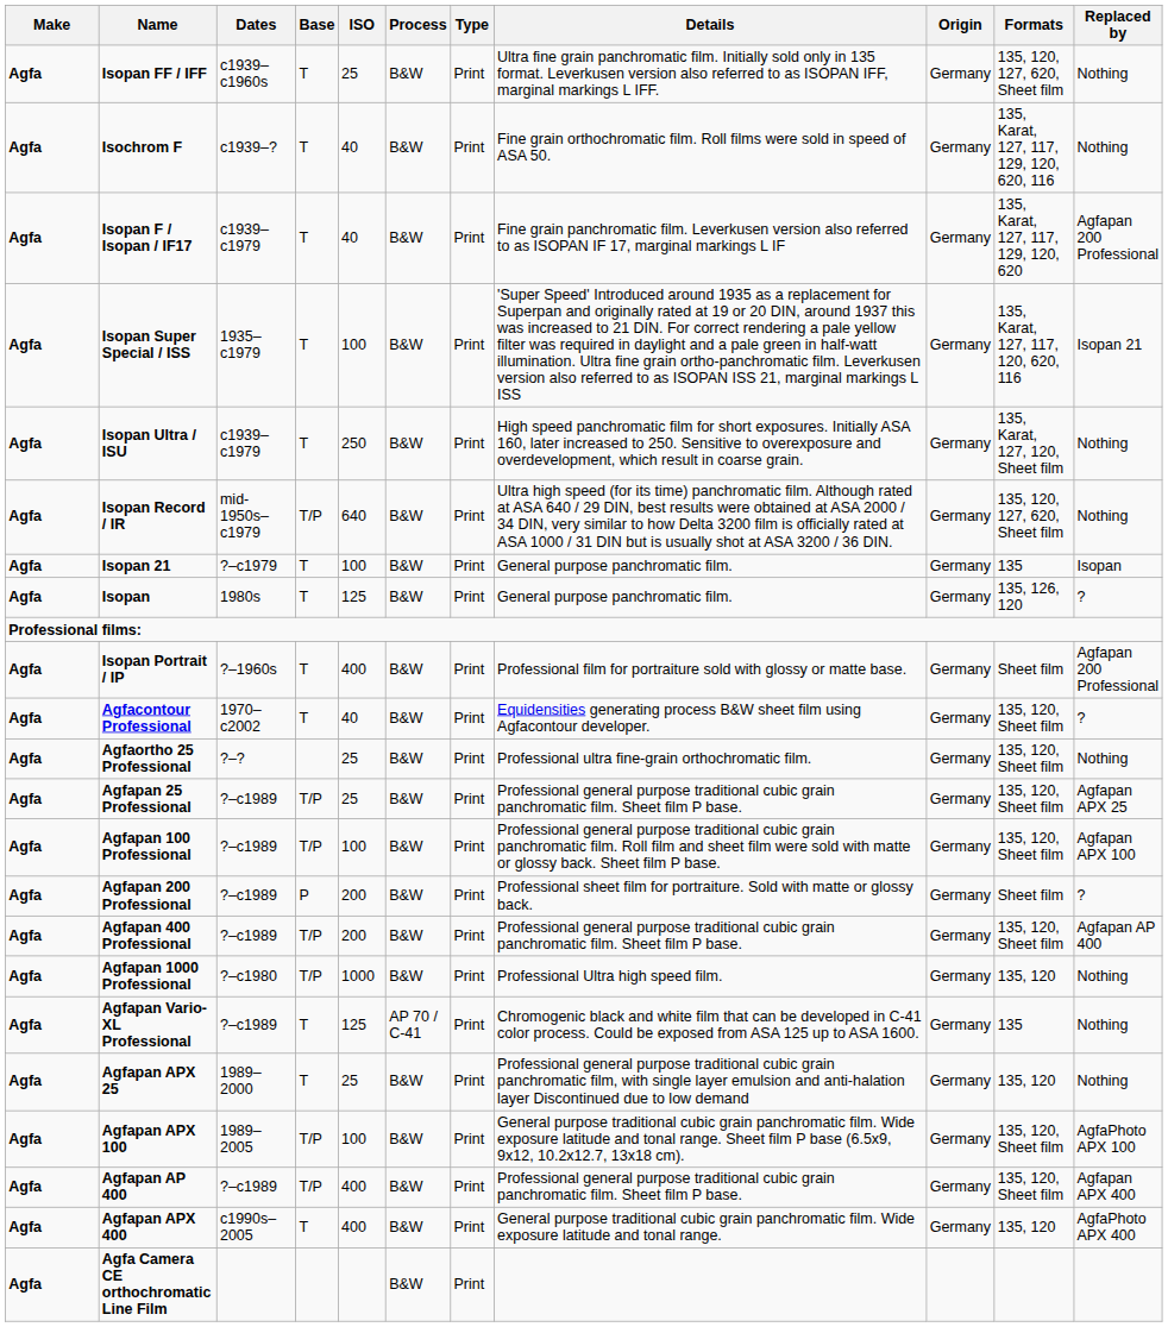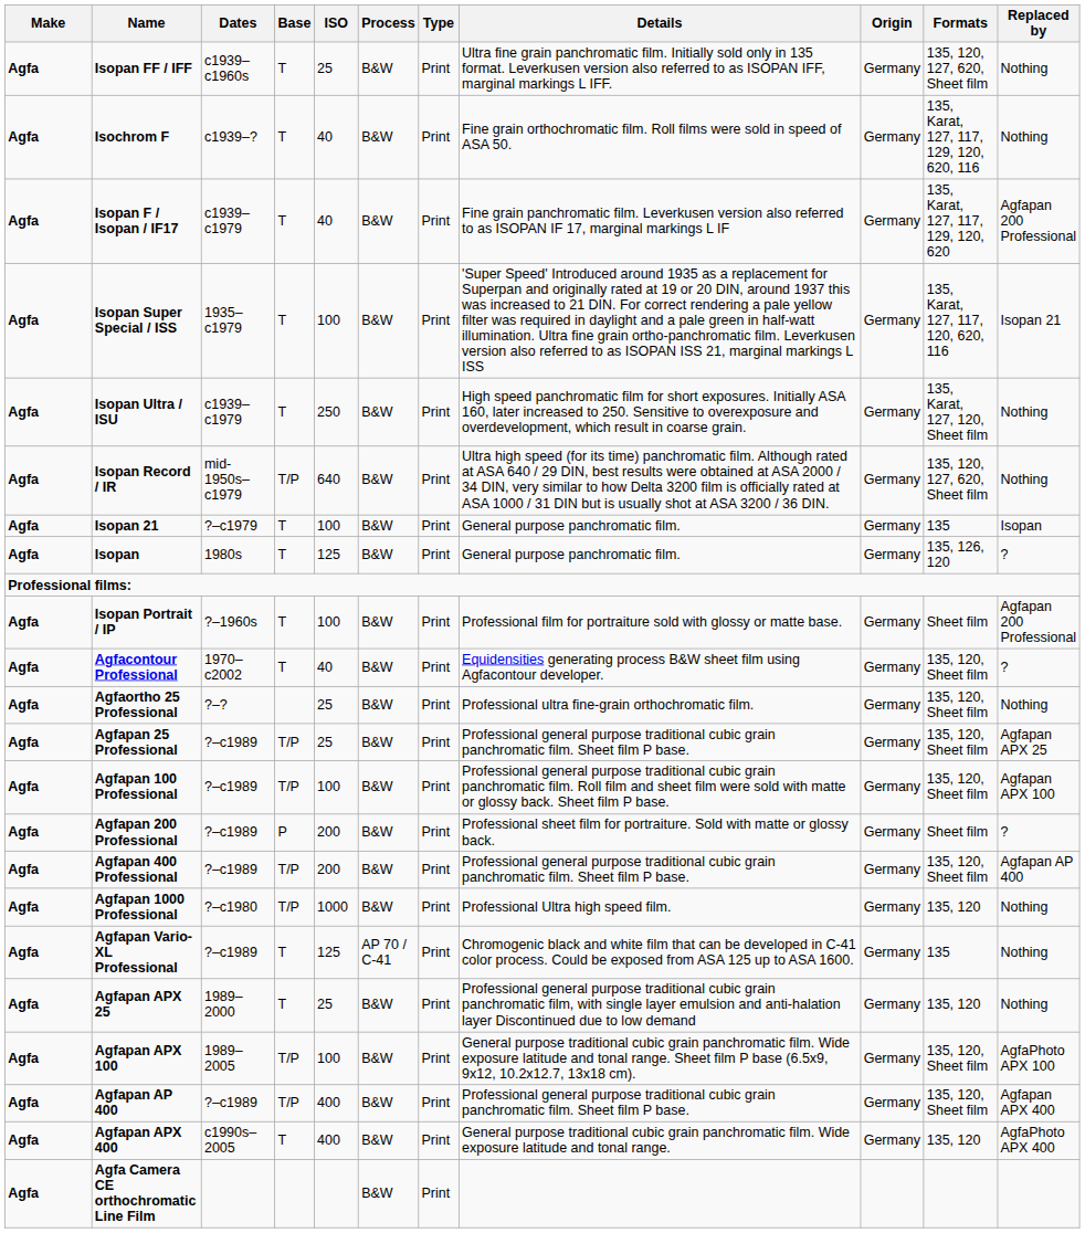 <table class="wikitable">
 <tr>
 <th scope="col" style="width: 100px;">Make</th>
 <th scope="col" style="width: 120px;">Name</th>
 <th scope="col" style="width: 80px;">Dates</th>
 <th scope="col" style="width: 30px;">Base</th>
 <th scope="col" style="width: 45px;">ISO</th>
 <th scope="col" style="width: 40px;">Process</th>
 <th scope="col" style="width: 40px;">Type</th>
 <th scope="col" style="width: 500px;">Details</th>
 <th scope="col" style="width: 60px;">Origin</th>
 <th scope="col" style="width: 80px;">Formats</th>
 <th scope="col" style="width: 80px;">Replaced by</th>
 </tr>
 <tr>
 <td><strong>Agfa</strong></td>
 <td><strong>Isopan FF / IFF</strong></td>
 <td>c1939–c1960s</td>
 <td>T</td>
 <td>25</td>
 <td>B&W</td>
 <td>Print</td>
 <td>Ultra fine grain panchromatic film. Initially sold only in 135 format. Leverkusen version also referred to as ISOPAN IFF, marginal markings L IFF.</td>
 <td>Germany</td>
 <td>135, 120, 127, 620, Sheet film</td>
 <td>Nothing</td>
 </tr>
 <tr>
 <td><strong>Agfa</strong></td>
 <td><strong>Isochrom F</strong></td>
 <td>c1939–?</td>
 <td>T</td>
 <td>40</td>
 <td>B&W</td>
 <td>Print</td>
 <td>Fine grain orthochromatic film. Roll films were sold in speed of ASA 50.</td>
 <td>Germany</td>
 <td>135, Karat, 127, 117, 129, 120, 620, 116</td>
 <td>Nothing</td>
 </tr>
 <tr>
 <td><strong>Agfa</strong></td>
 <td><strong>Isopan F / Isopan / IF17</strong></td>
 <td>c1939–c1979</td>
 <td>T</td>
 <td>40</td>
 <td>B&W</td>
 <td>Print</td>
 <td>Fine grain panchromatic film. Leverkusen version also referred to as ISOPAN IF 17, marginal markings L IF</td>
 <td>Germany</td>
 <td>135, Karat, 127, 117, 129, 120, 620</td>
 <td>Agfapan 200 Professional</td>
 </tr>
 <tr>
 <td><strong>Agfa</strong></td>
 <td><strong>Isopan Super Special / ISS</strong></td>
 <td>1935–c1979</td>
 <td>T</td>
 <td>100</td>
 <td>B&W</td>
 <td>Print</td>
 <td>'Super Speed' Introduced around 1935 as a replacement for Superpan and originally rated at 19 or 20 DIN, around 1937 this was increased to 21 DIN. For correct rendering a pale yellow filter was required in daylight and a pale green in half-watt illumination. Ultra fine grain ortho-panchromatic film. Leverkusen version also referred to as ISOPAN ISS 21, marginal markings L ISS</td>
 <td>Germany</td>
 <td>135, Karat, 127, 117, 120, 620, 116</td>
 <td>Isopan 21</td>
 </tr>
 <tr>
 <td><strong>Agfa</strong></td>
 <td><strong>Isopan Ultra / ISU</strong></td>
 <td>c1939–c1979</td>
 <td>T</td>
 <td>250</td>
 <td>B&W</td>
 <td>Print</td>
 <td>High speed panchromatic film for short exposures. Initially ASA 160, later increased to 250. Sensitive to overexposure and overdevelopment, which result in coarse grain.</td>
 <td>Germany</td>
 <td>135, Karat, 127, 120, Sheet film</td>
 <td>Nothing</td>
 </tr>
 <tr>
 <td><strong>Agfa</strong></td>
 <td><strong>Isopan Record / IR</strong></td>
 <td>mid-1950s–c1979</td>
 <td>T/P</td>
 <td>640</td>
 <td>B&W</td>
 <td>Print</td>
 <td>Ultra high speed (for its time) panchromatic film. Although rated at ASA 640 / 29 DIN, best results were obtained at ASA 2000 / 34 DIN, very similar to how Delta 3200 film is officially rated at ASA 1000 / 31 DIN but is usually shot at ASA 3200 / 36 DIN.</td>
 <td>Germany</td>
 <td>135, 120, 127, 620, Sheet film</td>
 <td>Nothing</td>
 </tr>
 <tr>
 <td><strong>Agfa</strong></td>
 <td><strong>Isopan 21</strong></td>
 <td>?–c1979</td>
 <td>T</td>
 <td>100</td>
 <td>B&W</td>
 <td>Print</td>
 <td>General purpose panchromatic film.</td>
 <td>Germany</td>
 <td>135</td>
 <td>Isopan</td>
 </tr>
 <tr>
 <td><strong>Agfa</strong></td>
 <td><strong>Isopan</strong></td>
 <td>1980s</td>
 <td>T</td>
 <td>125</td>
 <td>B&W</td>
 <td>Print</td>
 <td>General purpose panchromatic film.</td>
 <td>Germany</td>
 <td>135, 126, 120</td>
 <td>?</td>
 </tr>
 <tr>
 <td colspan="11"><strong>Professional films:</strong></td>
 </tr>
 <tr>
 <td><strong>Agfa</strong></td>
 <td><strong>Isopan Portrait / IP</strong></td>
 <td>?–1960s</td>
 <td>T</td>
-<td>400</td>
+<td>100</td>
 <td>B&W</td>
 <td>Print</td>
 <td>Professional film for portraiture sold with glossy or matte base.</td>
 <td>Germany</td>
 <td>Sheet film</td>
 <td>Agfapan 200 Professional</td>
 </tr>
 <tr>
 <td><strong>Agfa</strong></td>
 <td><strong><a href='#'>Agfacontour Professional</a> </strong></td>
 <td>1970–c2002</td>
 <td>T</td>
 <td>40</td>
 <td>B&W</td>
 <td>Print</td>
 <td><a href='#'>Equidensities</a> generating process B&W sheet film using Agfacontour developer.</td>
 <td>Germany</td>
 <td>135, 120, Sheet film</td>
 <td>?</td>
 </tr>
 <tr>
 <td><strong>Agfa</strong></td>
 <td><strong>Agfaortho 25 Professional</strong></td>
 <td>?–?</td>
 <td></td>
 <td>25</td>
 <td>B&W</td>
 <td>Print</td>
 <td>Professional ultra fine-grain orthochromatic film.</td>
 <td>Germany</td>
 <td>135, 120, Sheet film</td>
 <td>Nothing</td>
 </tr>
 <tr>
 <td><strong>Agfa</strong></td>
 <td><strong>Agfapan 25 Professional</strong></td>
 <td>?–c1989</td>
 <td>T/P</td>
 <td>25</td>
 <td>B&W</td>
 <td>Print</td>
 <td>Professional general purpose traditional cubic grain panchromatic film. Sheet film P base.</td>
 <td>Germany</td>
 <td>135, 120, Sheet film</td>
 <td>Agfapan APX 25</td>
 </tr>
 <tr>
 <td><strong>Agfa</strong></td>
 <td><strong>Agfapan 100 Professional</strong></td>
 <td>?–c1989</td>
 <td>T/P</td>
 <td>100</td>
 <td>B&W</td>
 <td>Print</td>
 <td>Professional general purpose traditional cubic grain panchromatic film. Roll film and sheet film were sold with matte or glossy back. Sheet film P base.</td>
 <td>Germany</td>
 <td>135, 120, Sheet film</td>
 <td>Agfapan APX 100</td>
 </tr>
 <tr>
 <td><strong>Agfa</strong></td>
 <td><strong>Agfapan 200 Professional</strong></td>
 <td>?–c1989</td>
 <td>P</td>
 <td>200</td>
 <td>B&W</td>
 <td>Print</td>
 <td>Professional sheet film for portraiture. Sold with matte or glossy back.</td>
 <td>Germany</td>
 <td>Sheet film</td>
 <td>?</td>
 </tr>
 <tr>
 <td><strong>Agfa</strong></td>
 <td><strong>Agfapan 400 Professional</strong></td>
 <td>?–c1989</td>
 <td>T/P</td>
 <td>200</td>
 <td>B&W</td>
 <td>Print</td>
 <td>Professional general purpose traditional cubic grain panchromatic film. Sheet film P base.</td>
 <td>Germany</td>
 <td>135, 120, Sheet film</td>
 <td>Agfapan AP 400</td>
 </tr>
 <tr>
 <td><strong>Agfa</strong></td>
 <td><strong>Agfapan 1000 Professional</strong></td>
 <td>?–c1980</td>
 <td>T/P</td>
 <td>1000</td>
 <td>B&W</td>
 <td>Print</td>
 <td>Professional Ultra high speed film.</td>
 <td>Germany</td>
 <td>135, 120</td>
 <td>Nothing</td>
 </tr>
 <tr>
 <td><strong>Agfa</strong></td>
 <td><strong>Agfapan Vario-XL Professional</strong></td>
 <td>?–c1989</td>
 <td>T</td>
 <td>125</td>
 <td>AP 70 / C-41</td>
 <td>Print</td>
 <td>Chromogenic black and white film that can be developed in C-41 color process. Could be exposed from ASA 125 up to ASA 1600.</td>
 <td>Germany</td>
 <td>135</td>
 <td>Nothing</td>
 </tr>
 <tr>
 <td><strong>Agfa</strong></td>
 <td><strong>Agfapan APX 25</strong></td>
 <td>1989–2000</td>
 <td>T</td>
 <td>25</td>
 <td>B&W</td>
 <td>Print</td>
 <td>Professional general purpose traditional cubic grain panchromatic film, with single layer emulsion and anti-halation layer Discontinued due to low demand</td>
 <td>Germany</td>
 <td>135, 120</td>
 <td>Nothing</td>
 </tr>
 <tr>
 <td><strong>Agfa</strong></td>
 <td><strong>Agfapan APX 100</strong></td>
 <td>1989–2005</td>
 <td>T/P</td>
 <td>100</td>
 <td>B&W</td>
 <td>Print</td>
 <td>General purpose traditional cubic grain panchromatic film. Wide exposure latitude and tonal range. Sheet film P base (6.5x9, 9x12, 10.2x12.7, 13x18 cm).</td>
 <td>Germany</td>
 <td>135, 120, Sheet film</td>
 <td>AgfaPhoto APX 100</td>
 </tr>
 <tr>
 <td><strong>Agfa</strong></td>
 <td><strong>Agfapan AP 400</strong></td>
 <td>?–c1989</td>
 <td>T/P</td>
 <td>400</td>
 <td>B&W</td>
 <td>Print</td>
 <td>Professional general purpose traditional cubic grain panchromatic film. Sheet film P base.</td>
 <td>Germany</td>
 <td>135, 120, Sheet film</td>
 <td>Agfapan APX 400</td>
 </tr>
 <tr>
 <td><strong>Agfa</strong></td>
 <td><strong>Agfapan APX 400</strong></td>
 <td>c1990s–2005</td>
 <td>T</td>
 <td>400</td>
 <td>B&W</td>
 <td>Print</td>
 <td>General purpose traditional cubic grain panchromatic film. Wide exposure latitude and tonal range.</td>
 <td>Germany</td>
 <td>135, 120</td>
 <td>AgfaPhoto APX 400</td>
 </tr>
 <tr>
 <td><strong>Agfa</strong></td>
 <td><strong> Agfa Camera CE orthochromatic Line Film</strong></td>
 <td></td>
 <td></td>
 <td></td>
 <td>B&W</td>
 <td>Print</td>
 <td></td>
 <td></td>
 <td></td>
 <td></td>
 </tr>
 </table>
